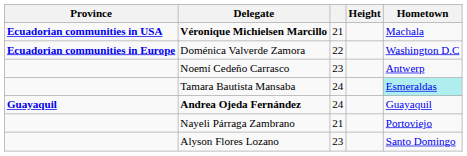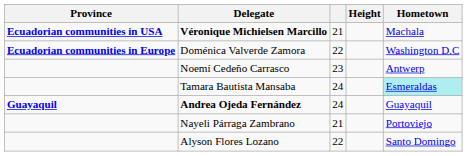 <table class="sortable wikitable"  style="font-size: 95%;">
 <tr>
 <th>Province</th>
 <th>Delegate</th>
 <th></th>
 <th>Height</th>
 <th>Hometown</th>
 </tr>
 <tr>
 <td><strong> <a href='#'>Ecuadorian communities in USA</a></strong></td>
 <td><strong>Véronique Michielsen Marcillo</strong></td>
 <td>21</td>
 <td></td>
 <td><a href='#'>Machala</a></td>
 </tr>
 <tr>
 <td><strong> <a href='#'>Ecuadorian communities in Europe</a></strong></td>
 <td>Doménica Valverde Zamora</td>
 <td>22</td>
 <td></td>
 <td><a href='#'>Washington D.C</a></td>
 </tr>
 <tr>
 <td><strong></strong></td>
 <td>Noemí Cedeño Carrasco</td>
 <td>23</td>
 <td></td>
 <td><a href='#'>Antwerp</a></td>
 </tr>
 <tr>
 <td><strong></strong></td>
 <td>Tamara Bautista Mansaba</td>
 <td>24</td>
 <td></td>
 <td style="background: paleturquoise;"><a href='#'>Esmeraldas</a></td>
 </tr>
 <tr>
 <td><strong> <a href='#'>Guayaquil</a></strong></td>
 <td><strong>Andrea Ojeda Fernández</strong></td>
 <td>24</td>
 <td></td>
 <td><a href='#'>Guayaquil</a></td>
 </tr>
 <tr>
 <td><strong></strong></td>
 <td>Nayeli Párraga Zambrano</td>
 <td>21</td>
 <td></td>
 <td><a href='#'>Portoviejo</a></td>
 </tr>
 <tr>
 <td><strong></strong></td>
 <td>Alyson Flores Lozano</td>
-<td>23</td>
+<td>22</td>
 <td></td>
 <td><a href='#'>Santo Domingo</a></td>
 </tr>
 </table>
